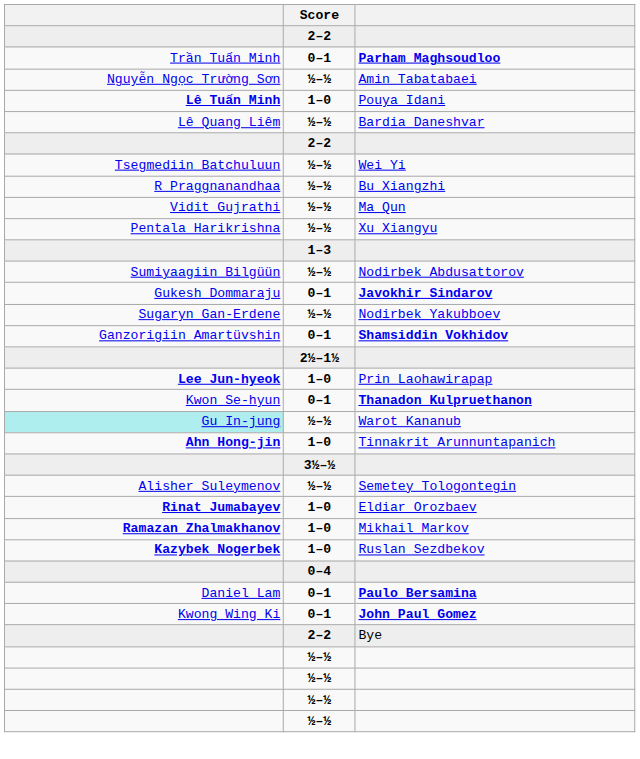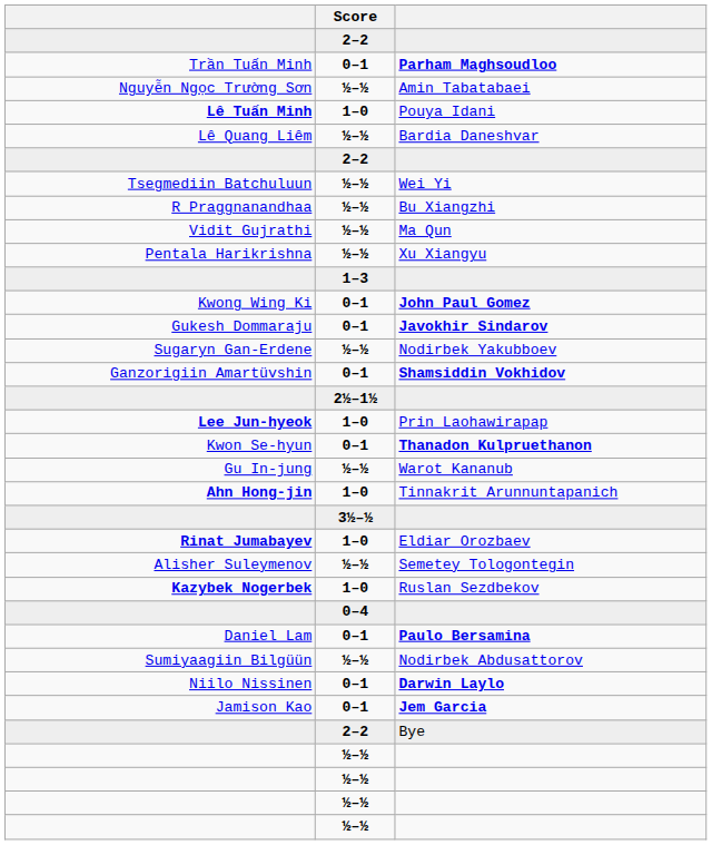 <table class="wikitable" style="text-align: center;">
 <tr>
 <th align="right" width="270"></th>
 <th width="65">Score</th>
 <th align="left" width="270"></th>
 </tr>
 <tr style="background:#eeeeee;">
 <td align=right></td>
 <td align=center><strong>2–2</strong></td>
 <td align=left></td>
 </tr>
 <tr>
 <td align=right><a href='#'>Trần Tuấn Minh</a></td>
 <td align=center><strong>0–1</strong></td>
 <td align=left><strong><a href='#'>Parham Maghsoudloo</a></strong></td>
 </tr>
 <tr>
 <td align=right><a href='#'>Nguyễn Ngọc Trường Sơn</a></td>
 <td align=center><strong>½–½</strong></td>
 <td align=left><a href='#'>Amin Tabatabaei</a></td>
 </tr>
 <tr>
 <td align=right><strong><a href='#'>Lê Tuấn Minh</a></strong></td>
 <td align=center><strong>1–0</strong></td>
 <td align=left><a href='#'>Pouya Idani</a></td>
 </tr>
 <tr>
 <td align=right><a href='#'>Lê Quang Liêm</a></td>
 <td align=center><strong>½–½</strong></td>
 <td align=left><a href='#'>Bardia Daneshvar</a></td>
 </tr>
 <tr style="background:#eeeeee;">
 <td align=right></td>
 <td align=center><strong>2–2</strong></td>
 <td align=left></td>
 </tr>
 <tr>
 <td align=right><a href='#'>Tsegmediin Batchuluun</a></td>
 <td align=center><strong>½–½</strong></td>
 <td align=left><a href='#'>Wei Yi</a></td>
 </tr>
 <tr>
 <td align=right><a href='#'>R Praggnanandhaa</a></td>
 <td align=center><strong>½–½</strong></td>
 <td align=left><a href='#'>Bu Xiangzhi</a></td>
 </tr>
 <tr>
 <td align=right><a href='#'>Vidit Gujrathi</a></td>
 <td align=center><strong>½–½</strong></td>
 <td align=left><a href='#'>Ma Qun</a></td>
 </tr>
 <tr>
 <td align=right><a href='#'>Pentala Harikrishna</a></td>
 <td align=center><strong>½–½</strong></td>
 <td align=left><a href='#'>Xu Xiangyu</a></td>
 </tr>
 <tr style="background:#eeeeee;">
 <td align=right></td>
 <td align=center><strong>1–3</strong></td>
 <td align=left><strong></strong></td>
 </tr>
 <tr>
-<td align=right><a href='#'>Sumiyaagiin Bilgüün</a></td>
-<td align=center><strong>½–½</strong></td>
-<td align=left><a href='#'>Nodirbek Abdusattorov</a></td>
+<td align=right><a href='#'>Kwong Wing Ki</a></td>
+<td align=center><strong>0–1</strong></td>
+<td align=left><strong><a href='#'>John Paul Gomez</a></strong></td>
 </tr>
 <tr>
 <td align=right><a href='#'>Gukesh Dommaraju</a></td>
 <td align=center><strong>0–1</strong></td>
 <td align=left><strong><a href='#'>Javokhir Sindarov</a></strong></td>
 </tr>
 <tr>
 <td align=right><a href='#'>Sugaryn Gan-Erdene</a></td>
 <td align=center><strong>½–½</strong></td>
 <td align=left><a href='#'>Nodirbek Yakubboev</a></td>
 </tr>
 <tr>
 <td align=right><a href='#'>Ganzorigiin Amartüvshin</a></td>
 <td align=center><strong>0–1</strong></td>
 <td align=left><strong><a href='#'>Shamsiddin Vokhidov</a></strong></td>
 </tr>
 <tr style="background:#eeeeee;">
 <td align=right><strong></strong></td>
 <td align=center><strong>2½–1½</strong></td>
 <td align=left></td>
 </tr>
 <tr>
 <td align=right><strong><a href='#'>Lee Jun-hyeok</a></strong></td>
 <td align=center><strong>1–0</strong></td>
 <td align=left><a href='#'>Prin Laohawirapap</a></td>
 </tr>
 <tr>
 <td align=right><a href='#'>Kwon Se-hyun</a></td>
 <td align=center><strong>0–1</strong></td>
 <td align=left><strong><a href='#'>Thanadon Kulpruethanon</a></strong></td>
 </tr>
 <tr>
-<td align=right style="background: paleturquoise;"><a href='#'>Gu In-jung</a></td>
+<td align=right><a href='#'>Gu In-jung</a></td>
 <td align=center><strong>½–½</strong></td>
 <td align=left><a href='#'>Warot Kananub</a></td>
 </tr>
 <tr>
 <td align=right><strong><a href='#'>Ahn Hong-jin</a></strong></td>
 <td align=center><strong>1–0</strong></td>
 <td align=left><a href='#'>Tinnakrit Arunnuntapanich</a></td>
 </tr>
 <tr style="background:#eeeeee;">
 <td align=right><strong></strong></td>
 <td align=center><strong>3½–½</strong></td>
 <td align=left></td>
 </tr>
 <tr>
-<td align=right><a href='#'>Alisher Suleymenov</a></td>
-<td align=center><strong>½–½</strong></td>
-<td align=left><a href='#'>Semetey Tologontegin</a></td>
-</tr>
-<tr>
 <td align=right><strong><a href='#'>Rinat Jumabayev</a></strong></td>
 <td align=center><strong>1–0</strong></td>
 <td align=left><a href='#'>Eldiar Orozbaev</a></td>
 </tr>
 <tr>
-<td align=right><strong><a href='#'>Ramazan Zhalmakhanov</a></strong></td>
-<td align=center><strong>1–0</strong></td>
-<td align=left><a href='#'>Mikhail Markov</a></td>
+<td align=right><a href='#'>Alisher Suleymenov</a></td>
+<td align=center><strong>½–½</strong></td>
+<td align=left><a href='#'>Semetey Tologontegin</a></td>
 </tr>
 <tr>
 <td align=right><strong><a href='#'>Kazybek Nogerbek</a></strong></td>
 <td align=center><strong>1–0</strong></td>
 <td align=left><a href='#'>Ruslan Sezdbekov</a></td>
 </tr>
 <tr style="background:#eeeeee;">
 <td align=right></td>
 <td align=center><strong>0–4</strong></td>
 <td align=left><strong></strong></td>
 </tr>
 <tr>
 <td align=right><a href='#'>Daniel Lam</a></td>
 <td align=center><strong>0–1</strong></td>
 <td align=left><strong><a href='#'>Paulo Bersamina</a></strong></td>
 </tr>
 <tr>
-<td align=right><a href='#'>Kwong Wing Ki</a></td>
+<td align=right><a href='#'>Sumiyaagiin Bilgüün</a></td>
+<td align=center><strong>½–½</strong></td>
+<td align=left><a href='#'>Nodirbek Abdusattorov</a></td>
+</tr>
+<tr>
+<td align=right><a href='#'>Niilo Nissinen</a></td>
 <td align=center><strong>0–1</strong></td>
-<td align=left><strong><a href='#'>John Paul Gomez</a></strong></td>
+<td align=left><strong><a href='#'>Darwin Laylo</a></strong></td>
+</tr>
+<tr>
+<td align=right><a href='#'>Jamison Kao</a></td>
+<td align=center><strong>0–1</strong></td>
+<td align=left><strong><a href='#'>Jem Garcia</a></strong></td>
 </tr>
 <tr style="background:#eeeeee;">
 <td align=right></td>
 <td align=center><strong>2–2</strong></td>
 <td align=left>Bye</td>
 </tr>
 <tr>
 <td align=right></td>
 <td align=center><strong>½–½</strong></td>
 <td align=left></td>
 </tr>
 <tr>
 <td align=right></td>
 <td align=center><strong>½–½</strong></td>
 <td align=left></td>
 </tr>
 <tr>
 <td align=right></td>
 <td align=center><strong>½–½</strong></td>
 <td align=left></td>
 </tr>
 <tr>
 <td align=right></td>
 <td align=center><strong>½–½</strong></td>
 <td align=left></td>
 </tr>
 </table>
